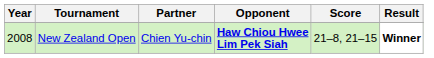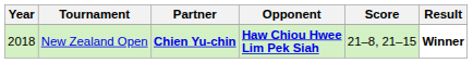 <table class="sortable wikitable" style="font-size: 90%;">
 <tr>
 <th>Year</th>
 <th>Tournament</th>
 <th>Partner</th>
 <th>Opponent</th>
 <th>Score</th>
 <th>Result</th>
 </tr>
 <tr>
 </tr>
 <tr style="background:#D4F1C5">
-<td align="center">2008</td>
+<td align="center">2018</td>
 <td align="left"><a href='#'>New Zealand Open</a></td>
-<td align="left"> <a href='#'>Chien Yu-chin</a></td>
+<td align="left"><strong> <a href='#'>Chien Yu-chin</a></strong></td>
 <td align="left"><strong> <a href='#'>Haw Chiou Hwee</a><br> <a href='#'>Lim Pek Siah</a></strong></td>
 <td align="left">21–8, 21–15</td>
 <td style="text-align:left; background:white"> <strong>Winner</strong></td>
 </tr>
 </table>
